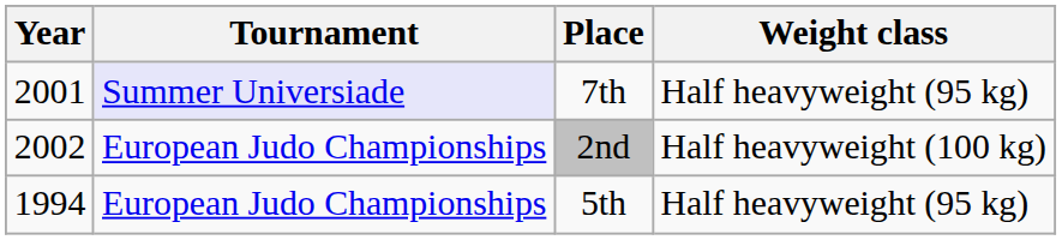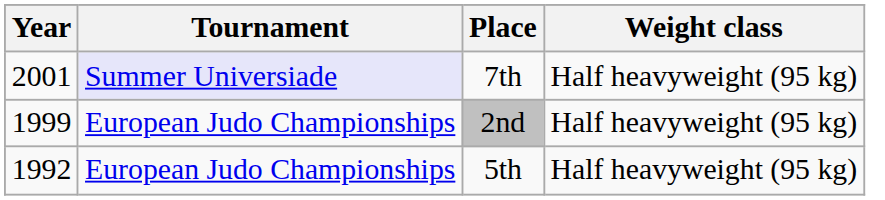 <table class=wikitable>
 <tr>
 <th>Year</th>
 <th>Tournament</th>
 <th>Place</th>
 <th>Weight class</th>
 </tr>
 <tr>
 <td>2001</td>
 <td style="background: lavender;"><a href='#'>Summer Universiade</a></td>
 <td align="center">7th</td>
 <td>Half heavyweight (95 kg)</td>
 </tr>
 <tr>
-<td>2002</td>
+<td>1999</td>
 <td><a href='#'>European Judo Championships</a></td>
 <td bgcolor="silver" align="center">2nd</td>
-<td>Half heavyweight (100 kg)</td>
+<td>Half heavyweight (95 kg)</td>
 </tr>
 <tr>
-<td>1994</td>
+<td>1992</td>
 <td><a href='#'>European Judo Championships</a></td>
 <td align="center">5th</td>
 <td>Half heavyweight (95 kg)</td>
 </tr>
 </table>
